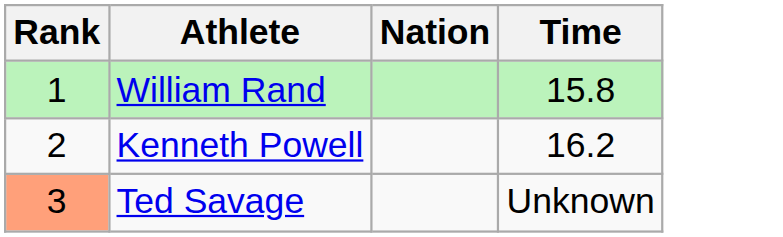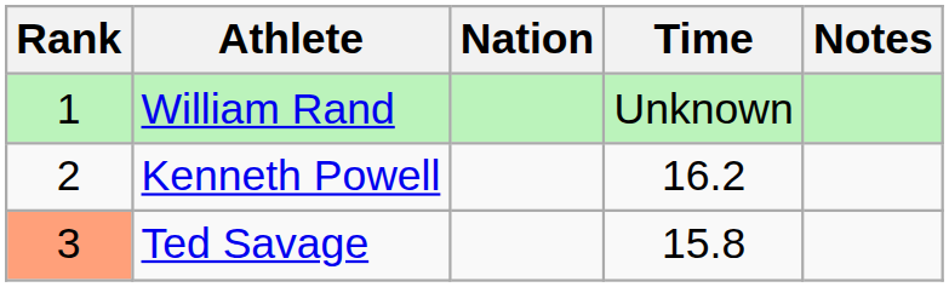 <table class="wikitable sortable" style="text-align:center">
 <tr>
 <th>Rank</th>
 <th>Athlete</th>
 <th>Nation</th>
 <th>Time</th>
+<th>Notes</th>
 </tr>
 <tr bgcolor=bbf3bb>
 <td>1</td>
 <td align=left><a href='#'>William Rand</a></td>
 <td align=left></td>
-<td>15.8</td>
+<td>Unknown</td>
+<td></td>
 </tr>
 <tr>
 <td>2</td>
 <td align=left><a href='#'>Kenneth Powell</a></td>
 <td align=left></td>
 <td>16.2</td>
+<td></td>
 </tr>
 <tr>
 <td style="background: lightsalmon;">3</td>
 <td align=left><a href='#'>Ted Savage</a></td>
 <td align=left></td>
-<td>Unknown</td>
+<td>15.8</td>
+<td></td>
 </tr>
 </table>
